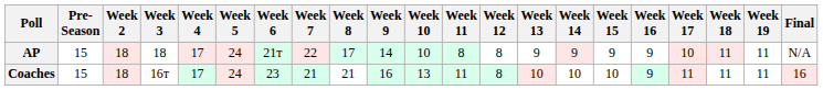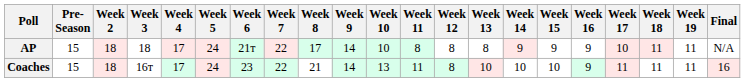 <table class="wikitable" style="white-space:nowrap;font-size:90%">
 <tr>
 <th>Poll</th>
 <th>Pre-<br>Season</th>
 <th>Week<br>2</th>
 <th>Week<br>3</th>
 <th>Week<br>4</th>
 <th>Week<br>5</th>
 <th>Week<br>6</th>
 <th>Week<br>7</th>
 <th>Week<br>8</th>
 <th>Week<br>9</th>
 <th>Week<br>10</th>
 <th>Week<br>11</th>
 <th>Week<br>12</th>
 <th>Week<br>13</th>
 <th>Week<br>14</th>
 <th>Week<br>15</th>
 <th>Week<br>16</th>
 <th>Week<br>17</th>
 <th>Week<br>18</th>
 <th>Week<br>19</th>
 <th>Final</th>
 </tr>
 <tr style="text-align:center;">
 <th>AP</th>
 <td style="background:#FFF;">15</td>
 <td style="background:#FFE6E6;">18</td>
 <td style="background:#FFF;">18</td>
 <td style="background:#FFE6E6;">17</td>
 <td style="background:#FFE6E6;">24</td>
 <td style="background:#D8FFEB;">21т</td>
 <td style="background:#FFE6E6;">22</td>
 <td style="background:#D8FFEB;">17</td>
 <td style="background:#D8FFEB;">14</td>
 <td style="background:#D8FFEB;">10</td>
 <td style="background:#D8FFEB;">8</td>
 <td style="background:#FFF;">8</td>
-<td style="background:#FFF;">9</td>
+<td style="background:#FFF;">8</td>
 <td style="background:#FFE6E6;">9</td>
 <td style="background:#FFF;">9</td>
 <td style="background:#FFF;">9</td>
 <td style="background:#FFE6E6;">10</td>
 <td style="background:#FFE6E6;">11</td>
 <td style="background:#FFF;">11</td>
 <td style="background:#FFF;">N/A</td>
 </tr>
 <tr style="text-align:center;">
 <th>Coaches</th>
 <td style="background:#FFF;">15</td>
 <td style="background:#FFE6E6;">18</td>
 <td style="background:#FFF;">16т</td>
 <td style="background:#D8FFEB;">17</td>
 <td style="background:#FFE6E6;">24</td>
 <td style="background:#D8FFEB;">23</td>
-<td style="background:#D8FFEB;">21</td>
+<td style="background:#D8FFEB;">22</td>
 <td style="background:#FFF;">21</td>
-<td style="background:#D8FFEB;">16</td>
+<td style="background:#D8FFEB;">14</td>
 <td style="background:#D8FFEB;">13</td>
 <td style="background:#D8FFEB;">11</td>
 <td style="background:#D8FFEB;">8</td>
 <td style="background:#FFE6E6;">10</td>
 <td style="background:#FFF;">10</td>
 <td style="background:#FFF;">10</td>
 <td style="background:#D8FFEB;">9</td>
 <td style="background:#FFE6E6;">11</td>
 <td style="background:#FFF;">11</td>
 <td style="background:#FFF;">11</td>
 <td style="background:#FFE6E6;">16</td>
 </tr>
 </table>
